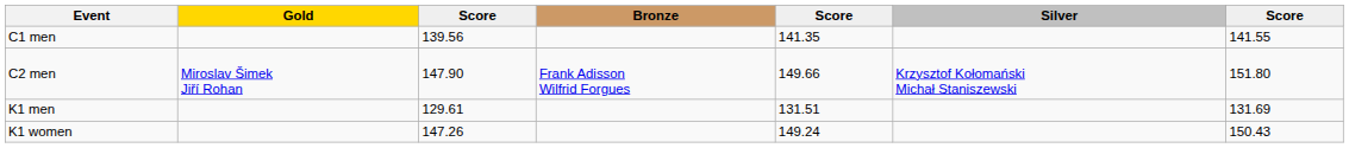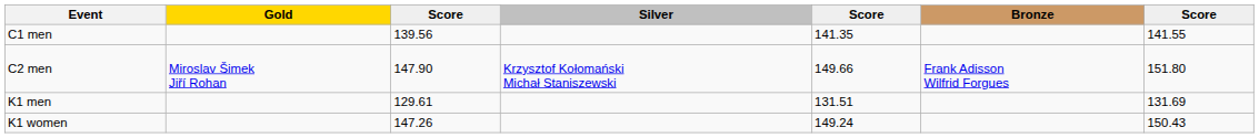 <table class="wikitable" width=100%>
 <tr>
 <th>Event</th>
 <td align=center bgcolor="gold"><strong>Gold</strong></td>
 <td align=center bgcolor="EFEFEF"><strong>Score</strong></td>
+<td align=center bgcolor="silver"><strong>Silver</strong></td>
+<td align=center bgcolor="EFEFEF"><strong>Score</strong></td>
 <td align=center bgcolor="CC9966"><strong>Bronze</strong></td>
-<td align=center bgcolor="EFEFEF"><strong>Score</strong></td>
-<td align=center bgcolor="silver"><strong>Silver</strong></td>
 <td align=center bgcolor="EFEFEF"><strong>Score</strong></td>
 </tr>
 <tr>
 <td>C1 men</td>
 <td></td>
 <td>139.56</td>
 <td></td>
 <td>141.35</td>
 <td></td>
 <td>141.55</td>
 </tr>
 <tr>
 <td>C2 men</td>
 <td><br><a href='#'>Miroslav Šimek</a><br><a href='#'>Jiří Rohan</a></td>
 <td>147.90</td>
+<td><br><a href='#'>Krzysztof Kołomański</a><br><a href='#'>Michał Staniszewski</a></td>
+<td>149.66</td>
 <td><br><a href='#'>Frank Adisson</a><br><a href='#'>Wilfrid Forgues</a></td>
-<td>149.66</td>
-<td><br><a href='#'>Krzysztof Kołomański</a><br><a href='#'>Michał Staniszewski</a></td>
 <td>151.80</td>
 </tr>
 <tr>
 <td>K1 men</td>
 <td></td>
 <td>129.61</td>
 <td></td>
 <td>131.51</td>
 <td></td>
 <td>131.69</td>
 </tr>
 <tr>
 <td>K1 women</td>
 <td></td>
 <td>147.26</td>
 <td></td>
 <td>149.24</td>
 <td></td>
 <td>150.43</td>
 </tr>
 </table>
